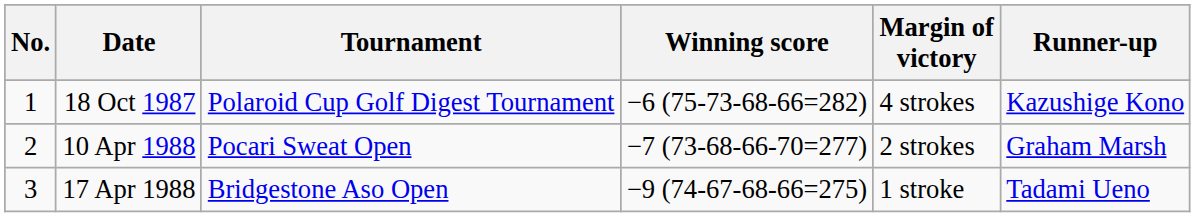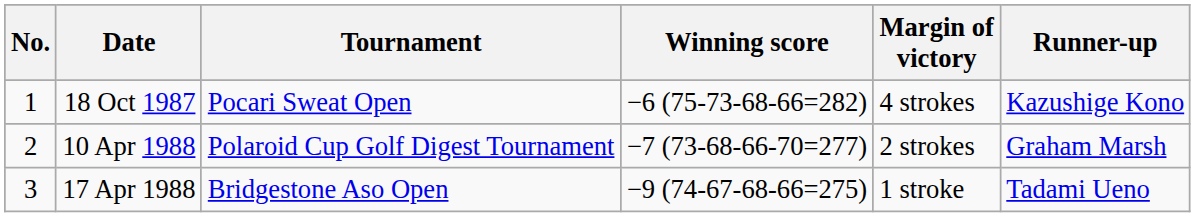 <table class="wikitable" style="font-size:95%">
 <tr>
 <th>No.</th>
 <th>Date</th>
 <th>Tournament</th>
 <th>Winning score</th>
 <th>Margin of<br>victory</th>
 <th>Runner-up</th>
 </tr>
 <tr>
 <td align=center>1</td>
 <td align=right>18 Oct <a href='#'>1987</a></td>
-<td><a href='#'>Polaroid Cup Golf Digest Tournament</a></td>
+<td><a href='#'>Pocari Sweat Open</a></td>
 <td>−6 (75-73-68-66=282)</td>
 <td>4 strokes</td>
 <td> <a href='#'>Kazushige Kono</a></td>
 </tr>
 <tr>
 <td align=center>2</td>
 <td align=right>10 Apr <a href='#'>1988</a></td>
-<td><a href='#'>Pocari Sweat Open</a></td>
+<td><a href='#'>Polaroid Cup Golf Digest Tournament</a></td>
 <td>−7 (73-68-66-70=277)</td>
 <td>2 strokes</td>
 <td> <a href='#'>Graham Marsh</a></td>
 </tr>
 <tr>
 <td align=center>3</td>
 <td align=right>17 Apr 1988</td>
 <td><a href='#'>Bridgestone Aso Open</a></td>
 <td>−9 (74-67-68-66=275)</td>
 <td>1 stroke</td>
 <td> <a href='#'>Tadami Ueno</a></td>
 </tr>
 </table>
